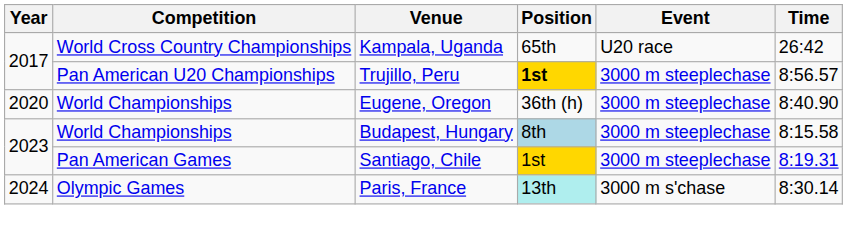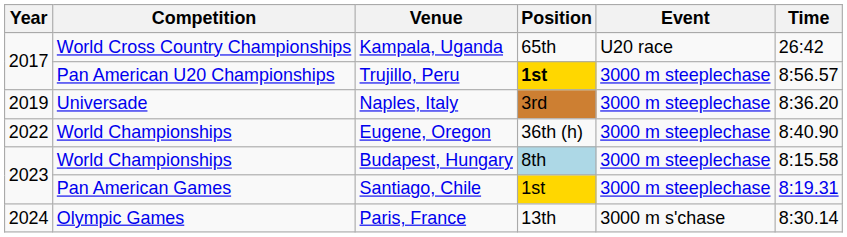 <table class="wikitable">
 <tr>
 <th>Year</th>
 <th>Competition</th>
 <th>Venue</th>
 <th>Position</th>
 <th>Event</th>
 <th>Time</th>
 </tr>
 <tr>
 <td rowspan="2">2017</td>
 <td><a href='#'>World Cross Country Championships</a></td>
 <td><a href='#'>Kampala, Uganda</a></td>
 <td>65th</td>
 <td>U20 race</td>
 <td>26:42</td>
 </tr>
 <tr>
 <td><a href='#'>Pan American U20 Championships</a></td>
 <td><a href='#'>Trujillo, Peru</a></td>
 <td bgcolor=gold><strong>1st</strong></td>
 <td><a href='#'>3000 m steeplechase</a></td>
 <td>8:56.57</td>
 </tr>
 <tr>
-<td>2020</td>
+<td>2019</td>
+<td><a href='#'>Universade</a></td>
+<td><a href='#'>Naples, Italy</a></td>
+<td bgcolor=#CD7F32>3rd</td>
+<td><a href='#'>3000 m steeplechase</a></td>
+<td>8:36.20</td>
+</tr>
+<tr>
+<td>2022</td>
 <td><a href='#'>World Championships</a></td>
 <td><a href='#'>Eugene, Oregon</a></td>
 <td>36th (h)</td>
 <td><a href='#'>3000 m steeplechase</a></td>
 <td>8:40.90</td>
 </tr>
 <tr>
 <td rowspan="2">2023</td>
 <td><a href='#'>World Championships</a></td>
 <td><a href='#'>Budapest, Hungary</a></td>
 <td style="background: lightblue;">8th</td>
 <td><a href='#'>3000 m steeplechase</a></td>
 <td>8:15.58</td>
 </tr>
 <tr>
 <td><a href='#'>Pan American Games</a></td>
 <td><a href='#'>Santiago, Chile</a></td>
 <td bgcolor=gold>1st</td>
 <td><a href='#'>3000 m steeplechase</a></td>
 <td><a href='#'>8:19.31</a></td>
 </tr>
 <tr>
 <td rowspan=2>2024</td>
 <td><a href='#'>Olympic Games</a></td>
 <td><a href='#'>Paris, France</a></td>
-<td style="background: paleturquoise;">13th</td>
+<td>13th</td>
 <td>3000 m s'chase</td>
 <td>8:30.14</td>
 </tr>
 </table>
